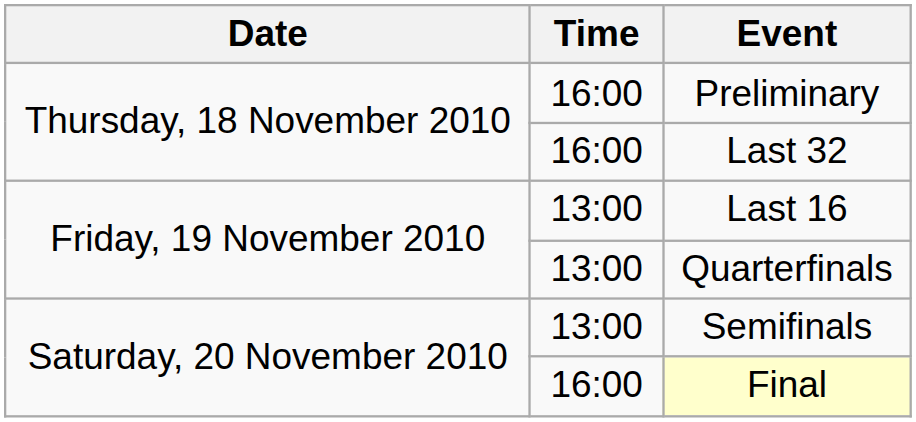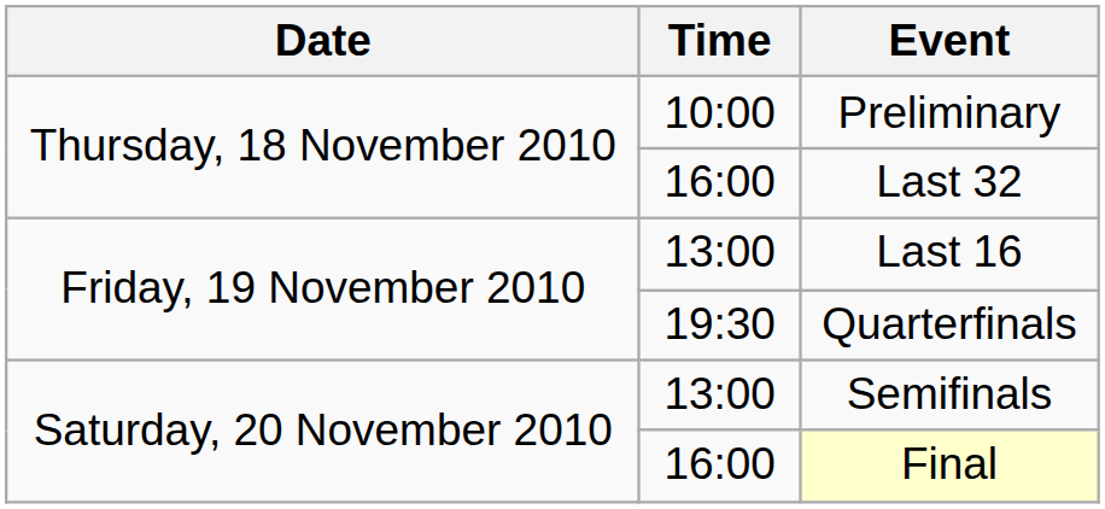 <table class = "wikitable" style="text-align:center;">
 <tr>
 <th width=220>Date</th>
 <th width=50>Time</th>
 <th width=100>Event</th>
 </tr>
 <tr>
 <td rowspan=2>Thursday, 18 November 2010</td>
-<td>16:00</td>
+<td>10:00</td>
 <td>Preliminary</td>
 </tr>
 <tr>
 <td>16:00</td>
 <td>Last 32</td>
 </tr>
 <tr>
 <td rowspan=2>Friday, 19 November 2010</td>
 <td>13:00</td>
 <td>Last 16</td>
 </tr>
 <tr>
-<td>13:00</td>
+<td>19:30</td>
 <td>Quarterfinals</td>
 </tr>
 <tr>
 <td rowspan=2>Saturday, 20 November 2010</td>
 <td>13:00</td>
 <td>Semifinals</td>
 </tr>
 <tr>
 <td>16:00</td>
 <td bgcolor=ffffcc>Final</td>
 </tr>
 </table>
